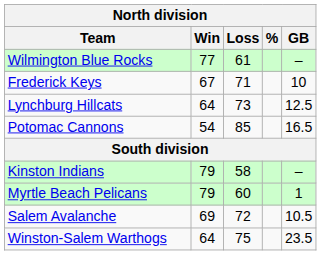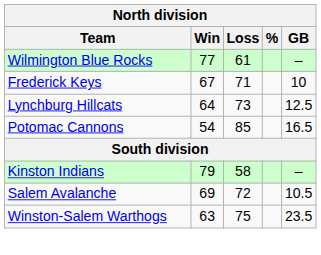 <table class="wikitable">
 <tr>
 <th colspan="5">North division</th>
 </tr>
 <tr>
 <th width="60%">Team</th>
 <th>Win</th>
 <th>Loss</th>
 <th>%</th>
 <th>GB</th>
 </tr>
 <tr align=center bgcolor=ccffcc>
 <td align=left><a href='#'>Wilmington Blue Rocks</a></td>
 <td>77</td>
 <td>61</td>
 <td></td>
 <td>–</td>
 </tr>
 <tr align=center>
 <td align=left><a href='#'>Frederick Keys</a></td>
 <td>67</td>
 <td>71</td>
 <td></td>
 <td>10</td>
 </tr>
 <tr align=center>
 <td align=left><a href='#'>Lynchburg Hillcats</a></td>
 <td>64</td>
 <td>73</td>
 <td></td>
 <td>12.5</td>
 </tr>
 <tr align=center>
 <td align=left><a href='#'>Potomac Cannons</a></td>
 <td>54</td>
 <td>85</td>
 <td></td>
 <td>16.5</td>
 </tr>
 <tr>
 <th colspan="5">South division</th>
 </tr>
 <tr align=center bgcolor=ccffcc>
 <td align=left><a href='#'>Kinston Indians</a></td>
 <td>79</td>
 <td>58</td>
 <td></td>
 <td>–</td>
 </tr>
-<tr align=center bgcolor=ccffcc>
-<td align=left><a href='#'>Myrtle Beach Pelicans</a></td>
-<td>79</td>
-<td>60</td>
-<td></td>
-<td>1</td>
-</tr>
 <tr align=center>
 <td align=left><a href='#'>Salem Avalanche</a></td>
 <td>69</td>
 <td>72</td>
 <td></td>
 <td>10.5</td>
 </tr>
 <tr align=center>
 <td align=left><a href='#'>Winston-Salem Warthogs</a></td>
-<td>64</td>
+<td>63</td>
 <td>75</td>
 <td></td>
 <td>23.5</td>
 </tr>
 </table>
